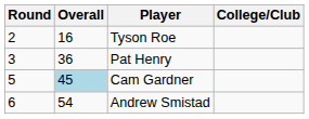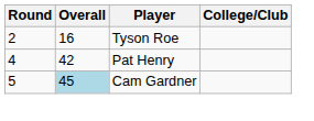 <table class="wikitable">
 <tr>
 <th>Round</th>
 <th>Overall</th>
 <th>Player</th>
 <th>College/Club</th>
 </tr>
 <tr>
 <td>2</td>
 <td>16</td>
 <td>Tyson Roe</td>
 <td></td>
 </tr>
 <tr>
-<td>3</td>
-<td>36</td>
+<td>4</td>
+<td>42</td>
 <td>Pat Henry</td>
 <td></td>
 </tr>
 <tr>
 <td>5</td>
 <td style="background: lightblue;">45</td>
 <td>Cam Gardner</td>
 <td></td>
 </tr>
-<tr>
-<td>6</td>
-<td>54</td>
-<td>Andrew Smistad</td>
-<td></td>
-</tr>
 </table>
